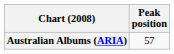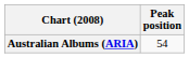 <table class="wikitable plainrowheaders" style="text-align:center">
 <tr>
 <th scope="col">Chart (2008)</th>
 <th scope="col">Peak<br>position</th>
 </tr>
 <tr>
 <th scope="row">Australian Albums (<a href='#'>ARIA</a>)</th>
-<td>57</td>
+<td>54</td>
 </tr>
 </table>
